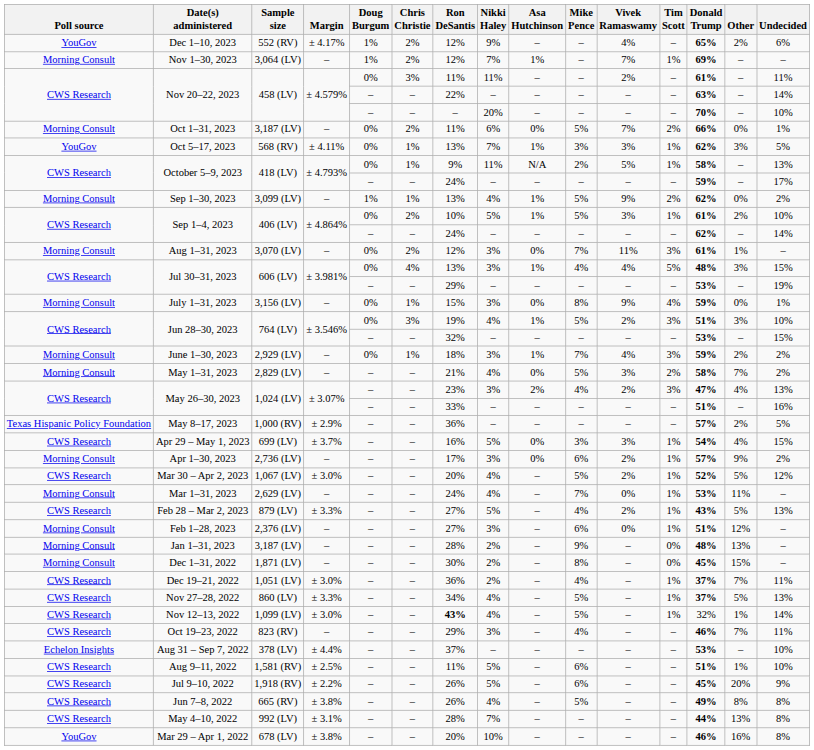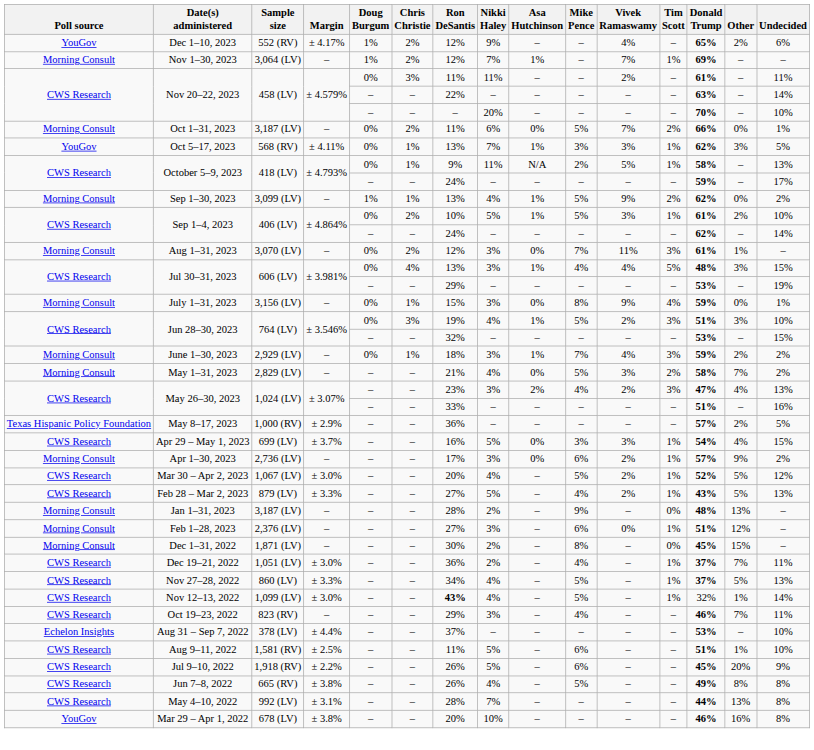 <table class="wikitable mw-datatable" style="font-size:90%;text-align:center;">
 <tr valign=bottom>
 <th>Poll source</th>
 <th>Date(s)<br>administered</th>
 <th>Sample<br>size</th>
 <th>Margin<br></th>
 <th>Doug<br>Burgum</th>
 <th>Chris<br>Christie</th>
 <th>Ron<br>DeSantis</th>
 <th>Nikki<br>Haley</th>
 <th>Asa<br>Hutchinson</th>
 <th>Mike<br>Pence</th>
 <th>Vivek<br>Ramaswamy</th>
 <th>Tim<br>Scott</th>
 <th>Donald<br>Trump</th>
 <th>Other</th>
 <th>Undecided</th>
 </tr>
 <tr>
 <td><a href='#'>YouGov</a></td>
 <td>Dec 1–10, 2023</td>
 <td>552 (RV)</td>
 <td>± 4.17%</td>
 <td>1%</td>
 <td>2%</td>
 <td>12%</td>
 <td>9%</td>
 <td>–</td>
 <td>–</td>
 <td>4%</td>
 <td>–</td>
 <td><strong>65%</strong></td>
 <td>2%</td>
 <td>6%</td>
 </tr>
 <tr>
 <td><a href='#'>Morning Consult</a></td>
 <td>Nov 1–30, 2023</td>
 <td>3,064 (LV)</td>
 <td>–</td>
 <td>1%</td>
 <td>2%</td>
 <td>12%</td>
 <td>7%</td>
 <td>1%</td>
 <td>–</td>
 <td>7%</td>
 <td>1%</td>
 <td><strong>69%</strong></td>
 <td>–</td>
 <td>–</td>
 </tr>
 <tr>
 <td rowspan="3"><a href='#'>CWS Research</a></td>
 <td rowspan="3">Nov 20–22, 2023</td>
 <td rowspan="3">458 (LV)</td>
 <td rowspan="3">± 4.579%</td>
 <td>0%</td>
 <td>3%</td>
 <td>11%</td>
 <td>11%</td>
 <td>–</td>
 <td>–</td>
 <td>2%</td>
 <td>–</td>
 <td><strong>61%</strong></td>
 <td>–</td>
 <td>11%</td>
 </tr>
 <tr>
 <td>–</td>
 <td>–</td>
 <td>22%</td>
 <td>–</td>
 <td>–</td>
 <td>–</td>
 <td>–</td>
 <td>–</td>
 <td><strong>63%</strong></td>
 <td>–</td>
 <td>14%</td>
 </tr>
 <tr>
 <td>–</td>
 <td>–</td>
 <td>–</td>
 <td>20%</td>
 <td>–</td>
 <td>–</td>
 <td>–</td>
 <td>–</td>
 <td><strong>70%</strong></td>
 <td>–</td>
 <td>10%</td>
 </tr>
 <tr>
 <td><a href='#'>Morning Consult</a></td>
 <td>Oct 1–31, 2023</td>
 <td>3,187 (LV)</td>
 <td>–</td>
 <td>0%</td>
 <td>2%</td>
 <td>11%</td>
 <td>6%</td>
 <td>0%</td>
 <td>5%</td>
 <td>7%</td>
 <td>2%</td>
 <td><strong>66%</strong></td>
 <td>0%</td>
 <td>1%</td>
 </tr>
 <tr>
 <td><a href='#'>YouGov</a></td>
 <td>Oct 5–17, 2023</td>
 <td>568 (RV)</td>
 <td>± 4.11%</td>
 <td>0%</td>
 <td>1%</td>
 <td>13%</td>
 <td>7%</td>
 <td>1%</td>
 <td>3%</td>
 <td>3%</td>
 <td>1%</td>
 <td><strong>62%</strong></td>
 <td>3%</td>
 <td>5%</td>
 </tr>
 <tr>
 <td rowspan="2"><a href='#'>CWS Research</a></td>
 <td rowspan="2">October 5–9, 2023</td>
 <td rowspan="2">418 (LV)</td>
 <td rowspan="2">± 4.793%</td>
 <td>0%</td>
 <td>1%</td>
 <td>9%</td>
 <td>11%</td>
 <td>N/A</td>
 <td>2%</td>
 <td>5%</td>
 <td>1%</td>
 <td><strong>58%</strong></td>
 <td>–</td>
 <td>13%</td>
 </tr>
 <tr>
 <td>–</td>
 <td>–</td>
 <td>24%</td>
 <td>–</td>
 <td>–</td>
 <td>–</td>
 <td>–</td>
 <td>–</td>
 <td><strong>59%</strong></td>
 <td>–</td>
 <td>17%</td>
 </tr>
 <tr>
 <td><a href='#'>Morning Consult</a></td>
 <td>Sep 1–30, 2023</td>
 <td>3,099 (LV)</td>
 <td>–</td>
 <td>1%</td>
 <td>1%</td>
 <td>13%</td>
 <td>4%</td>
 <td>1%</td>
 <td>5%</td>
 <td>9%</td>
 <td>2%</td>
 <td><strong>62%</strong></td>
 <td>0%</td>
 <td>2%</td>
 </tr>
 <tr>
 <td rowspan="2"><a href='#'>CWS Research</a></td>
 <td rowspan="2">Sep 1–4, 2023</td>
 <td rowspan="2">406 (LV)</td>
 <td rowspan="2">± 4.864%</td>
 <td>0%</td>
 <td>2%</td>
 <td>10%</td>
 <td>5%</td>
 <td>1%</td>
 <td>5%</td>
 <td>3%</td>
 <td>1%</td>
 <td><strong>61%</strong></td>
 <td>2%</td>
 <td>10%</td>
 </tr>
 <tr>
 <td>–</td>
 <td>–</td>
 <td>24%</td>
 <td>–</td>
 <td>–</td>
 <td>–</td>
 <td>–</td>
 <td>–</td>
 <td><strong>62%</strong></td>
 <td>–</td>
 <td>14%</td>
 </tr>
 <tr>
 <td><a href='#'>Morning Consult</a></td>
 <td>Aug 1–31, 2023</td>
 <td>3,070 (LV)</td>
 <td>–</td>
 <td>0%</td>
 <td>2%</td>
 <td>12%</td>
 <td>3%</td>
 <td>0%</td>
 <td>7%</td>
 <td>11%</td>
 <td>3%</td>
 <td><strong>61%</strong></td>
 <td>1%</td>
 <td>–</td>
 </tr>
 <tr>
 <td rowspan="2"><a href='#'>CWS Research</a></td>
 <td rowspan="2">Jul 30–31, 2023</td>
 <td rowspan="2">606 (LV)</td>
 <td rowspan="2">± 3.981%</td>
 <td>0%</td>
 <td>4%</td>
 <td>13%</td>
 <td>3%</td>
 <td>1%</td>
 <td>4%</td>
 <td>4%</td>
 <td>5%</td>
 <td><strong>48%</strong></td>
 <td>3%</td>
 <td>15%</td>
 </tr>
 <tr>
 <td>–</td>
 <td>–</td>
 <td>29%</td>
 <td>–</td>
 <td>–</td>
 <td>–</td>
 <td>–</td>
 <td>–</td>
 <td><strong>53%</strong></td>
 <td>–</td>
 <td>19%</td>
 </tr>
 <tr>
 <td><a href='#'>Morning Consult</a></td>
 <td>July 1–31, 2023</td>
 <td>3,156 (LV)</td>
 <td>–</td>
 <td>0%</td>
 <td>1%</td>
 <td>15%</td>
 <td>3%</td>
 <td>0%</td>
 <td>8%</td>
 <td>9%</td>
 <td>4%</td>
 <td><strong>59%</strong></td>
 <td>0%</td>
 <td>1%</td>
 </tr>
 <tr>
 <td rowspan="2"><a href='#'>CWS Research</a></td>
 <td rowspan="2">Jun 28–30, 2023</td>
 <td rowspan="2">764 (LV)</td>
 <td rowspan="2">± 3.546%</td>
 <td>0%</td>
 <td>3%</td>
 <td>19%</td>
 <td>4%</td>
 <td>1%</td>
 <td>5%</td>
 <td>2%</td>
 <td>3%</td>
 <td><strong>51%</strong></td>
 <td>3%</td>
 <td>10%</td>
 </tr>
 <tr>
 <td>–</td>
 <td>–</td>
 <td>32%</td>
 <td>–</td>
 <td>–</td>
 <td>–</td>
 <td>–</td>
 <td>–</td>
 <td><strong>53%</strong></td>
 <td>–</td>
 <td>15%</td>
 </tr>
 <tr>
 <td><a href='#'>Morning Consult</a></td>
 <td>June 1–30, 2023</td>
 <td>2,929 (LV)</td>
 <td>–</td>
 <td>0%</td>
 <td>1%</td>
 <td>18%</td>
 <td>3%</td>
 <td>1%</td>
 <td>7%</td>
 <td>4%</td>
 <td>3%</td>
 <td><strong>59%</strong></td>
 <td>2%</td>
 <td>2%</td>
 </tr>
 <tr>
 <td><a href='#'>Morning Consult</a></td>
 <td>May 1–31, 2023</td>
 <td>2,829 (LV)</td>
 <td>–</td>
 <td>–</td>
 <td>–</td>
 <td>21%</td>
 <td>4%</td>
 <td>0%</td>
 <td>5%</td>
 <td>3%</td>
 <td>2%</td>
 <td><strong>58%</strong></td>
 <td>7%</td>
 <td>2%</td>
 </tr>
 <tr>
 <td rowspan="2"><a href='#'>CWS Research</a></td>
 <td rowspan="2">May 26–30, 2023</td>
 <td rowspan="2">1,024 (LV)</td>
 <td rowspan="2">± 3.07%</td>
 <td>–</td>
 <td>–</td>
 <td>23%</td>
 <td>3%</td>
 <td>2%</td>
 <td>4%</td>
 <td>2%</td>
 <td>3%</td>
 <td><strong>47%</strong></td>
 <td>4%</td>
 <td>13%</td>
 </tr>
 <tr>
 <td>–</td>
 <td>–</td>
 <td>33%</td>
 <td>–</td>
 <td>–</td>
 <td>–</td>
 <td>–</td>
 <td>–</td>
 <td><strong>51%</strong></td>
 <td>–</td>
 <td>16%</td>
 </tr>
 <tr>
 <td><a href='#'>Texas Hispanic Policy Foundation</a></td>
 <td>May 8–17, 2023</td>
 <td>1,000 (RV)</td>
 <td>± 2.9%</td>
 <td>–</td>
 <td>–</td>
 <td>36%</td>
 <td>–</td>
 <td>–</td>
 <td>–</td>
 <td>–</td>
 <td>–</td>
 <td><strong>57%</strong></td>
 <td>2%</td>
 <td>5%</td>
 </tr>
 <tr>
 <td><a href='#'>CWS Research</a></td>
 <td>Apr 29 – May 1, 2023</td>
 <td>699 (LV)</td>
 <td>± 3.7%</td>
 <td>–</td>
 <td>–</td>
 <td>16%</td>
 <td>5%</td>
 <td>0%</td>
 <td>3%</td>
 <td>3%</td>
 <td>1%</td>
 <td><strong>54%</strong></td>
 <td>4%</td>
 <td>15%</td>
 </tr>
 <tr>
 <td><a href='#'>Morning Consult</a></td>
 <td>Apr 1–30, 2023</td>
 <td>2,736 (LV)</td>
 <td>–</td>
 <td>–</td>
 <td>–</td>
 <td>17%</td>
 <td>3%</td>
 <td>0%</td>
 <td>6%</td>
 <td>2%</td>
 <td>1%</td>
 <td><strong>57%</strong></td>
 <td>9%</td>
 <td>2%</td>
 </tr>
 <tr>
 <td><a href='#'>CWS Research</a></td>
 <td>Mar 30 – Apr 2, 2023</td>
 <td>1,067 (LV)</td>
 <td>± 3.0%</td>
 <td>–</td>
 <td>–</td>
 <td>20%</td>
 <td>4%</td>
 <td>–</td>
 <td>5%</td>
 <td>2%</td>
 <td>1%</td>
 <td><strong>52%</strong></td>
 <td>5%</td>
 <td>12%</td>
 </tr>
 <tr>
-<td><a href='#'>Morning Consult</a></td>
-<td>Mar 1–31, 2023</td>
-<td>2,629 (LV)</td>
-<td>–</td>
-<td>–</td>
-<td>–</td>
-<td>24%</td>
-<td>4%</td>
-<td>–</td>
-<td>7%</td>
-<td>0%</td>
-<td>1%</td>
-<td><strong>53%</strong></td>
-<td>11%</td>
-<td>–</td>
-</tr>
-<tr>
 <td><a href='#'>CWS Research</a></td>
 <td>Feb 28 – Mar 2, 2023</td>
 <td>879 (LV)</td>
 <td>± 3.3%</td>
 <td>–</td>
 <td>–</td>
 <td>27%</td>
 <td>5%</td>
 <td>–</td>
 <td>4%</td>
 <td>2%</td>
 <td>1%</td>
 <td><strong>43%</strong></td>
 <td>5%</td>
 <td>13%</td>
 </tr>
 <tr>
 <td><a href='#'>Morning Consult</a></td>
+<td>Jan 1–31, 2023</td>
+<td>3,187 (LV)</td>
+<td>–</td>
+<td>–</td>
+<td>–</td>
+<td>28%</td>
+<td>2%</td>
+<td>–</td>
+<td>9%</td>
+<td>–</td>
+<td>0%</td>
+<td><strong>48%</strong></td>
+<td>13%</td>
+<td>–</td>
+</tr>
+<tr>
+<td><a href='#'>Morning Consult</a></td>
 <td>Feb 1–28, 2023</td>
 <td>2,376 (LV)</td>
 <td>–</td>
 <td>–</td>
 <td>–</td>
 <td>27%</td>
 <td>3%</td>
 <td>–</td>
 <td>6%</td>
 <td>0%</td>
 <td>1%</td>
 <td><strong>51%</strong></td>
 <td>12%</td>
-<td>–</td>
-</tr>
-<tr>
-<td><a href='#'>Morning Consult</a></td>
-<td>Jan 1–31, 2023</td>
-<td>3,187 (LV)</td>
-<td>–</td>
-<td>–</td>
-<td>–</td>
-<td>28%</td>
-<td>2%</td>
-<td>–</td>
-<td>9%</td>
-<td>–</td>
-<td>0%</td>
-<td><strong>48%</strong></td>
-<td>13%</td>
 <td>–</td>
 </tr>
 <tr>
 <td><a href='#'>Morning Consult</a></td>
 <td>Dec 1–31, 2022</td>
 <td>1,871 (LV)</td>
 <td>–</td>
 <td>–</td>
 <td>–</td>
 <td>30%</td>
 <td>2%</td>
 <td>–</td>
 <td>8%</td>
 <td>–</td>
 <td>0%</td>
 <td><strong>45%</strong></td>
 <td>15%</td>
 <td>–</td>
 </tr>
 <tr>
 <td><a href='#'>CWS Research</a></td>
 <td>Dec 19–21, 2022</td>
 <td>1,051 (LV)</td>
 <td>± 3.0%</td>
 <td>–</td>
 <td>–</td>
 <td>36%</td>
 <td>2%</td>
 <td>–</td>
 <td>4%</td>
 <td>–</td>
 <td>1%</td>
 <td><strong>37%</strong></td>
 <td>7%</td>
 <td>11%</td>
 </tr>
 <tr>
 <td><a href='#'>CWS Research</a></td>
 <td>Nov 27–28, 2022</td>
 <td>860 (LV)</td>
 <td>± 3.3%</td>
 <td>–</td>
 <td>–</td>
 <td>34%</td>
 <td>4%</td>
 <td>–</td>
 <td>5%</td>
 <td>–</td>
 <td>1%</td>
 <td><strong>37%</strong></td>
 <td>5%</td>
 <td>13%</td>
 </tr>
 <tr>
 <td><a href='#'>CWS Research</a></td>
 <td>Nov 12–13, 2022</td>
 <td>1,099 (LV)</td>
 <td>± 3.0%</td>
 <td>–</td>
 <td>–</td>
 <td><strong>43%</strong></td>
 <td>4%</td>
 <td>–</td>
 <td>5%</td>
 <td>–</td>
 <td>1%</td>
 <td>32%</td>
 <td>1%</td>
 <td>14%</td>
 </tr>
 <tr>
 <td><a href='#'>CWS Research</a></td>
 <td>Oct 19–23, 2022</td>
 <td>823 (RV)</td>
 <td>–</td>
 <td>–</td>
 <td>–</td>
 <td>29%</td>
 <td>3%</td>
 <td>–</td>
 <td>4%</td>
 <td>–</td>
 <td>–</td>
 <td><strong>46%</strong></td>
 <td>7%</td>
 <td>11%</td>
 </tr>
 <tr>
 <td><a href='#'>Echelon Insights</a></td>
 <td>Aug 31 – Sep 7, 2022</td>
 <td>378 (LV)</td>
 <td>± 4.4%</td>
 <td>–</td>
 <td>–</td>
 <td>37%</td>
 <td>–</td>
 <td>–</td>
 <td>–</td>
 <td>–</td>
 <td>–</td>
 <td><strong>53%</strong></td>
 <td>–</td>
 <td>10%</td>
 </tr>
 <tr>
 <td><a href='#'>CWS Research</a></td>
 <td>Aug 9–11, 2022</td>
 <td>1,581 (RV)</td>
 <td>± 2.5%</td>
 <td>–</td>
 <td>–</td>
 <td>11%</td>
 <td>5%</td>
 <td>–</td>
 <td>6%</td>
 <td>–</td>
 <td>–</td>
 <td><strong>51%</strong></td>
 <td>1%</td>
 <td>10%</td>
 </tr>
 <tr>
 <td><a href='#'>CWS Research</a></td>
 <td>Jul 9–10, 2022</td>
 <td>1,918 (RV)</td>
 <td>± 2.2%</td>
 <td>–</td>
 <td>–</td>
 <td>26%</td>
 <td>5%</td>
 <td>–</td>
 <td>6%</td>
 <td>–</td>
 <td>–</td>
 <td><strong>45%</strong></td>
 <td>20%</td>
 <td>9%</td>
 </tr>
 <tr>
 <td><a href='#'>CWS Research</a></td>
 <td>Jun 7–8, 2022</td>
 <td>665 (RV)</td>
 <td>± 3.8%</td>
 <td>–</td>
 <td>–</td>
 <td>26%</td>
 <td>4%</td>
 <td>–</td>
 <td>5%</td>
 <td>–</td>
 <td>–</td>
 <td><strong>49%</strong></td>
 <td>8%</td>
 <td>8%</td>
 </tr>
 <tr>
 <td><a href='#'>CWS Research</a></td>
 <td>May 4–10, 2022</td>
 <td>992 (LV)</td>
 <td>± 3.1%</td>
 <td>–</td>
 <td>–</td>
 <td>28%</td>
 <td>7%</td>
 <td>–</td>
 <td>–</td>
 <td>–</td>
 <td>–</td>
 <td><strong>44%</strong></td>
 <td>13%</td>
 <td>8%</td>
 </tr>
 <tr>
 <td><a href='#'>YouGov</a></td>
 <td>Mar 29 – Apr 1, 2022</td>
 <td>678 (LV)</td>
 <td>± 3.8%</td>
 <td>–</td>
 <td>–</td>
 <td>20%</td>
 <td>10%</td>
 <td>–</td>
 <td>–</td>
 <td>–</td>
 <td>–</td>
 <td><strong>46%</strong></td>
 <td>16%</td>
 <td>8%</td>
 </tr>
 </table>
